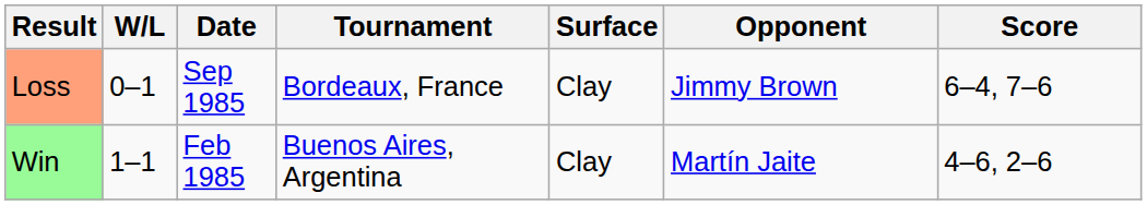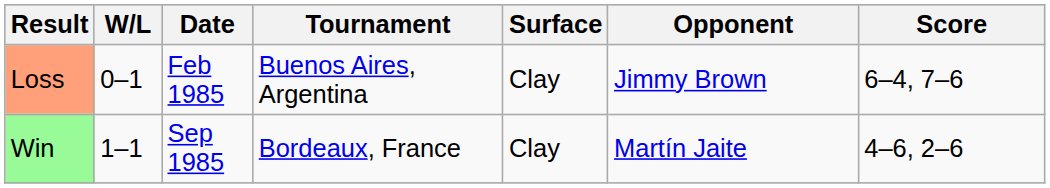 <table class="sortable wikitable">
 <tr>
 <th>Result</th>
 <th style="width:35px" class="unsortable">W/L</th>
 <th style="width:50px">Date</th>
 <th style="width:150px">Tournament</th>
 <th style="width:50px">Surface</th>
 <th style="width:150px">Opponent</th>
 <th style="width:110px" class="unsortable">Score</th>
 </tr>
 <tr>
 <td style="background:#ffa07a;">Loss</td>
 <td>0–1</td>
-<td><a href='#'>Sep 1985</a></td>
-<td><a href='#'>Bordeaux</a>, France</td>
+<td><a href='#'>Feb 1985</a></td>
+<td><a href='#'>Buenos Aires</a>, Argentina</td>
 <td>Clay</td>
 <td> <a href='#'>Jimmy Brown</a></td>
 <td>6–4, 7–6</td>
 </tr>
 <tr>
 <td style="background:#98fb98;">Win</td>
 <td>1–1</td>
-<td><a href='#'>Feb 1985</a></td>
-<td><a href='#'>Buenos Aires</a>, Argentina</td>
+<td><a href='#'>Sep 1985</a></td>
+<td><a href='#'>Bordeaux</a>, France</td>
 <td>Clay</td>
 <td> <a href='#'>Martín Jaite</a></td>
 <td>4–6, 2–6</td>
 </tr>
 </table>
